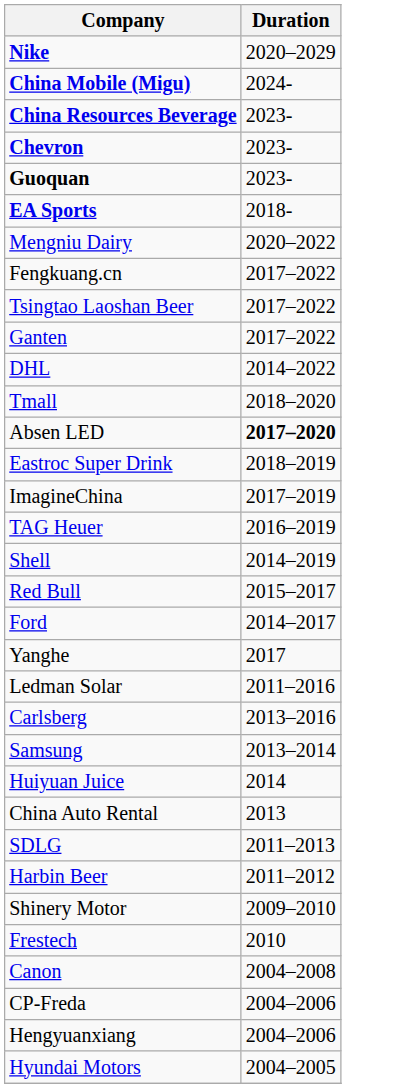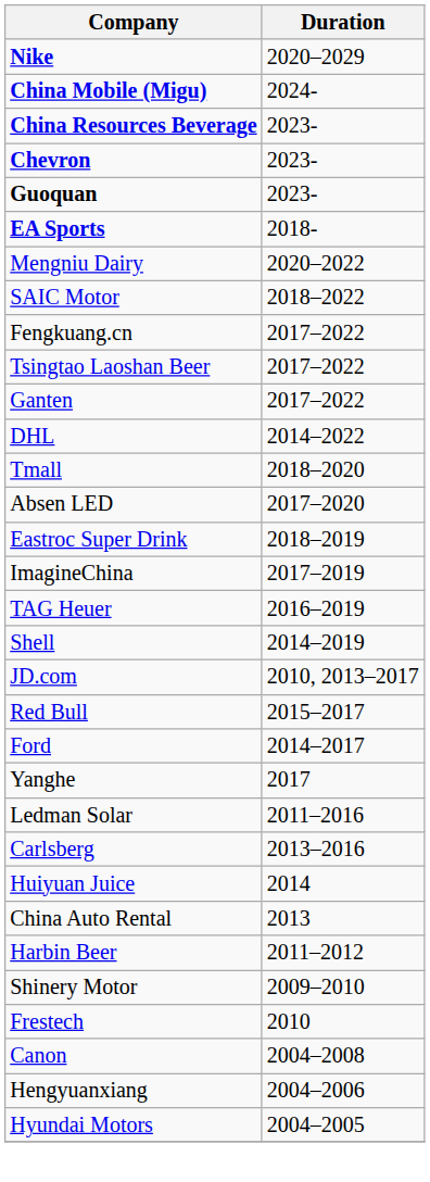 <table class=wikitable>
 <tr>
 <th>Company</th>
 <th>Duration</th>
 </tr>
 <tr>
 <td><strong><a href='#'>Nike</a></strong></td>
 <td>2020–2029</td>
 </tr>
 <tr>
 <td><strong><a href='#'>China Mobile (Migu)</a></strong></td>
 <td>2024-</td>
 </tr>
 <tr>
 <td><strong><a href='#'>China Resources Beverage</a></strong></td>
 <td>2023-</td>
 </tr>
 <tr>
 <td><strong><a href='#'>Chevron</a></strong></td>
 <td>2023-</td>
 </tr>
 <tr>
 <td><strong>Guoquan</strong></td>
 <td>2023-</td>
 </tr>
 <tr>
 <td><strong><a href='#'>EA Sports</a></strong></td>
 <td>2018-</td>
 </tr>
 <tr>
 <td><a href='#'>Mengniu Dairy</a></td>
 <td>2020–2022</td>
 </tr>
 <tr>
+<td><a href='#'>SAIC Motor</a></td>
+<td>2018–2022</td>
+</tr>
+<tr>
 <td>Fengkuang.cn</td>
 <td>2017–2022</td>
 </tr>
 <tr>
 <td><a href='#'>Tsingtao Laoshan Beer</a></td>
 <td>2017–2022</td>
 </tr>
 <tr>
 <td><a href='#'>Ganten</a></td>
 <td>2017–2022</td>
 </tr>
 <tr>
 <td><a href='#'>DHL</a></td>
 <td>2014–2022</td>
 </tr>
 <tr>
 <td><a href='#'>Tmall</a></td>
 <td>2018–2020</td>
 </tr>
 <tr>
 <td>Absen LED</td>
-<td><strong>2017–2020</strong></td>
+<td>2017–2020</td>
 </tr>
 <tr>
 <td><a href='#'>Eastroc Super Drink</a></td>
 <td>2018–2019</td>
 </tr>
 <tr>
 <td>ImagineChina</td>
 <td>2017–2019</td>
 </tr>
 <tr>
 <td><a href='#'>TAG Heuer</a></td>
 <td>2016–2019</td>
 </tr>
 <tr>
 <td><a href='#'>Shell</a></td>
 <td>2014–2019</td>
+</tr>
+<tr>
+<td><a href='#'>JD.com</a></td>
+<td>2010, 2013–2017</td>
 </tr>
 <tr>
 <td><a href='#'>Red Bull</a></td>
 <td>2015–2017</td>
 </tr>
 <tr>
 <td><a href='#'>Ford</a></td>
 <td>2014–2017</td>
 </tr>
 <tr>
 <td>Yanghe</td>
 <td>2017</td>
 </tr>
 <tr>
 <td>Ledman Solar</td>
 <td>2011–2016</td>
 </tr>
 <tr>
 <td><a href='#'>Carlsberg</a></td>
 <td>2013–2016</td>
 </tr>
 <tr>
-<td><a href='#'>Samsung</a></td>
-<td>2013–2014</td>
-</tr>
-<tr>
 <td><a href='#'>Huiyuan Juice</a></td>
 <td>2014</td>
 </tr>
 <tr>
 <td>China Auto Rental</td>
 <td>2013</td>
-</tr>
-<tr>
-<td><a href='#'>SDLG</a></td>
-<td>2011–2013</td>
 </tr>
 <tr>
 <td><a href='#'>Harbin Beer</a></td>
 <td>2011–2012</td>
 </tr>
 <tr>
 <td>Shinery Motor</td>
 <td>2009–2010</td>
 </tr>
 <tr>
 <td><a href='#'>Frestech</a></td>
 <td>2010</td>
 </tr>
 <tr>
 <td><a href='#'>Canon</a></td>
 <td>2004–2008</td>
 </tr>
 <tr>
-<td>CP-Freda</td>
-<td>2004–2006</td>
-</tr>
-<tr>
 <td>Hengyuanxiang</td>
 <td>2004–2006</td>
 </tr>
 <tr>
 <td><a href='#'>Hyundai Motors</a></td>
 <td>2004–2005</td>
 </tr>
 <tr>
 </tr>
 </table>
